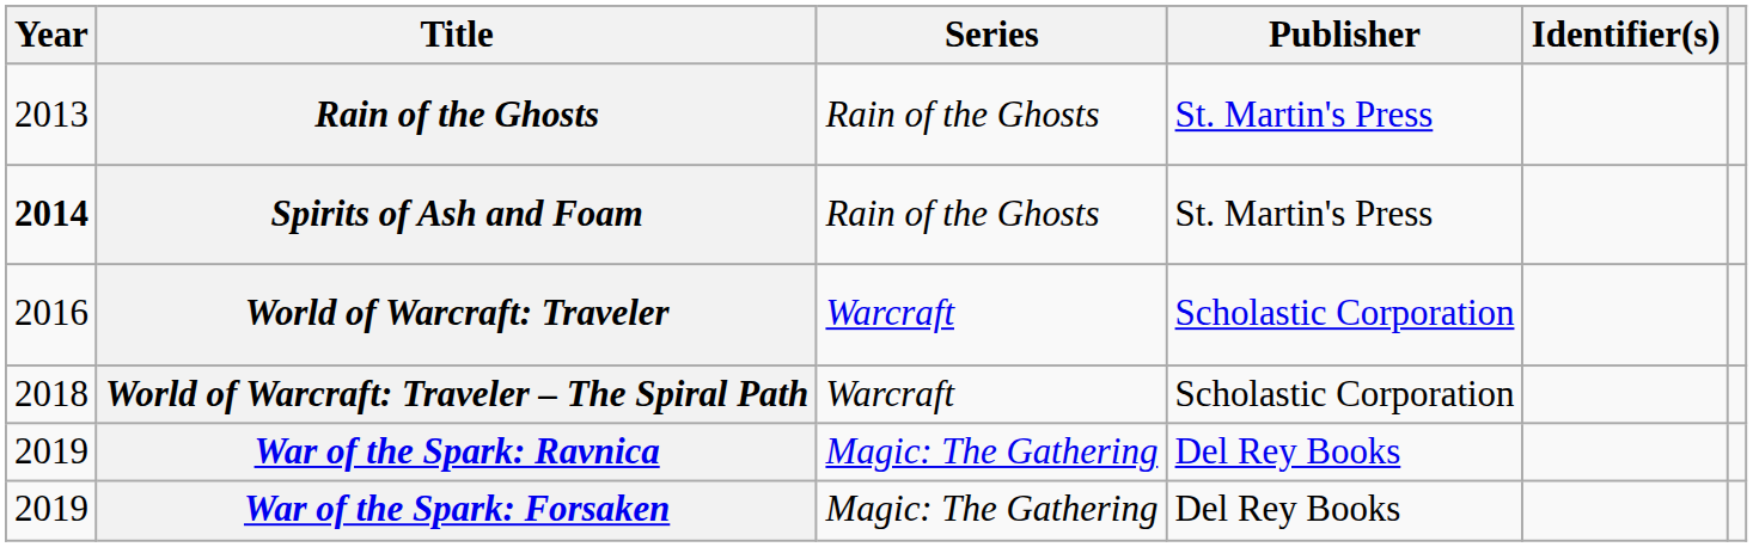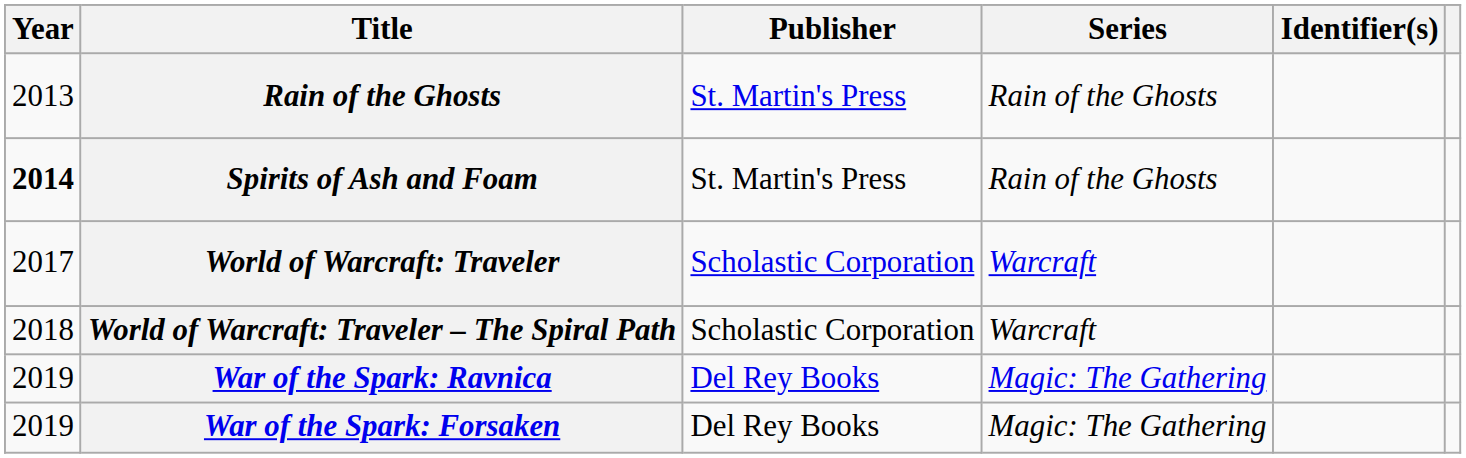 <table class="wikitable sortable plainrowheaders">
 <tr style="background:#ccc; text-align:center;">
 <th scope="col">Year</th>
 <th scope="col">Title</th>
+<th scope="col">Publisher</th>
 <th scope="col">Series</th>
-<th scope="col">Publisher</th>
 <th scope="col">Identifier(s)</th>
 <th scope="col" class="unsortable"></th>
 </tr>
 <tr>
 <td>2013</td>
 <th scope=row><em>Rain of the Ghosts</em></th>
+<td><a href='#'>St. Martin's Press</a></td>
 <td><em>Rain of the Ghosts</em></td>
-<td><a href='#'>St. Martin's Press</a></td>
 <td><br><br></td>
 <td style="text-align:center;"></td>
 </tr>
 <tr>
 <td><strong>2014</strong></td>
 <th scope=row><em>Spirits of Ash and Foam</em></th>
+<td>St. Martin's Press</td>
 <td><em>Rain of the Ghosts</em></td>
-<td>St. Martin's Press</td>
 <td><br><br></td>
 <td style="text-align:center;"></td>
 </tr>
 <tr>
-<td>2016</td>
+<td>2017</td>
 <th scope=row><em>World of Warcraft: Traveler</em></th>
+<td><a href='#'>Scholastic Corporation</a></td>
 <td><em><a href='#'>Warcraft</a></em></td>
-<td><a href='#'>Scholastic Corporation</a></td>
 <td><br><br></td>
 <td style="text-align:center;"></td>
 </tr>
 <tr>
 <td>2018</td>
 <th scope=row><em>World of Warcraft: Traveler – The Spiral Path</em></th>
+<td>Scholastic Corporation</td>
 <td><em>Warcraft</em></td>
-<td>Scholastic Corporation</td>
 <td><br></td>
 <td style="text-align:center;"></td>
 </tr>
 <tr>
 <td>2019</td>
 <th scope=row><em><a href='#'>War of the Spark: Ravnica</a></em></th>
+<td><a href='#'>Del Rey Books</a></td>
 <td><em><a href='#'>Magic: The Gathering</a></em></td>
-<td><a href='#'>Del Rey Books</a></td>
 <td></td>
 <td></td>
 </tr>
 <tr>
 <td>2019</td>
 <th scope=row><em><a href='#'>War of the Spark: Forsaken</a></em></th>
+<td>Del Rey Books</td>
 <td><em>Magic: The Gathering</em></td>
-<td>Del Rey Books</td>
 <td></td>
 <td></td>
 </tr>
 </table>
